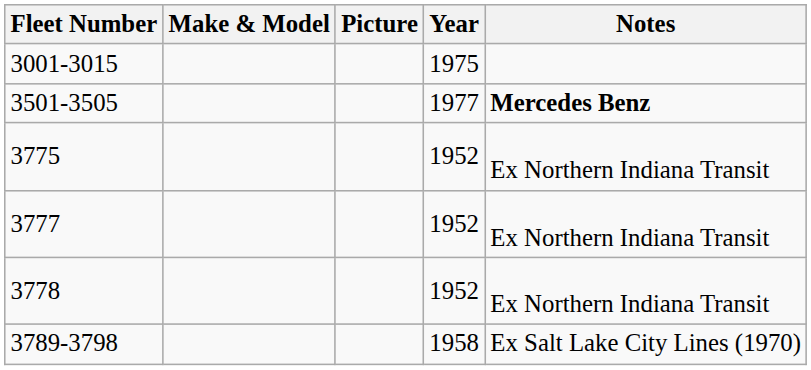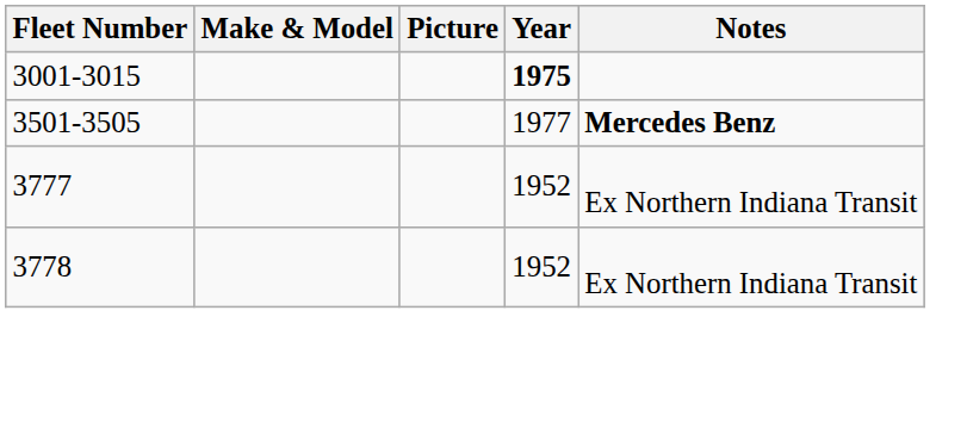 <table class="wikitable sortable mw-collapsible mw-collapsed">
 <tr>
 <th>Fleet Number</th>
 <th>Make & Model</th>
 <th>Picture</th>
 <th>Year</th>
 <th>Notes</th>
 </tr>
 <tr>
 <td>3001-3015</td>
 <td></td>
 <td></td>
-<td>1975</td>
+<td><strong>1975</strong></td>
 <td></td>
 </tr>
 <tr>
 <td>3501-3505</td>
 <td></td>
 <td></td>
 <td>1977</td>
 <td><strong>Mercedes  Benz</strong></td>
-</tr>
-<tr>
-<td>3775</td>
-<td></td>
-<td></td>
-<td>1952</td>
-<td><br>Ex Northern Indiana Transit</td>
 </tr>
 <tr>
 <td>3777</td>
 <td></td>
 <td></td>
 <td>1952</td>
 <td><br>Ex Northern Indiana Transit</td>
 </tr>
 <tr>
 <td>3778</td>
 <td></td>
 <td></td>
 <td>1952</td>
 <td><br>Ex Northern Indiana Transit</td>
 </tr>
-<tr>
-<td>3789-3798</td>
-<td></td>
-<td></td>
-<td>1958</td>
-<td>Ex Salt Lake City Lines (1970)</td>
-</tr>
 </table>
